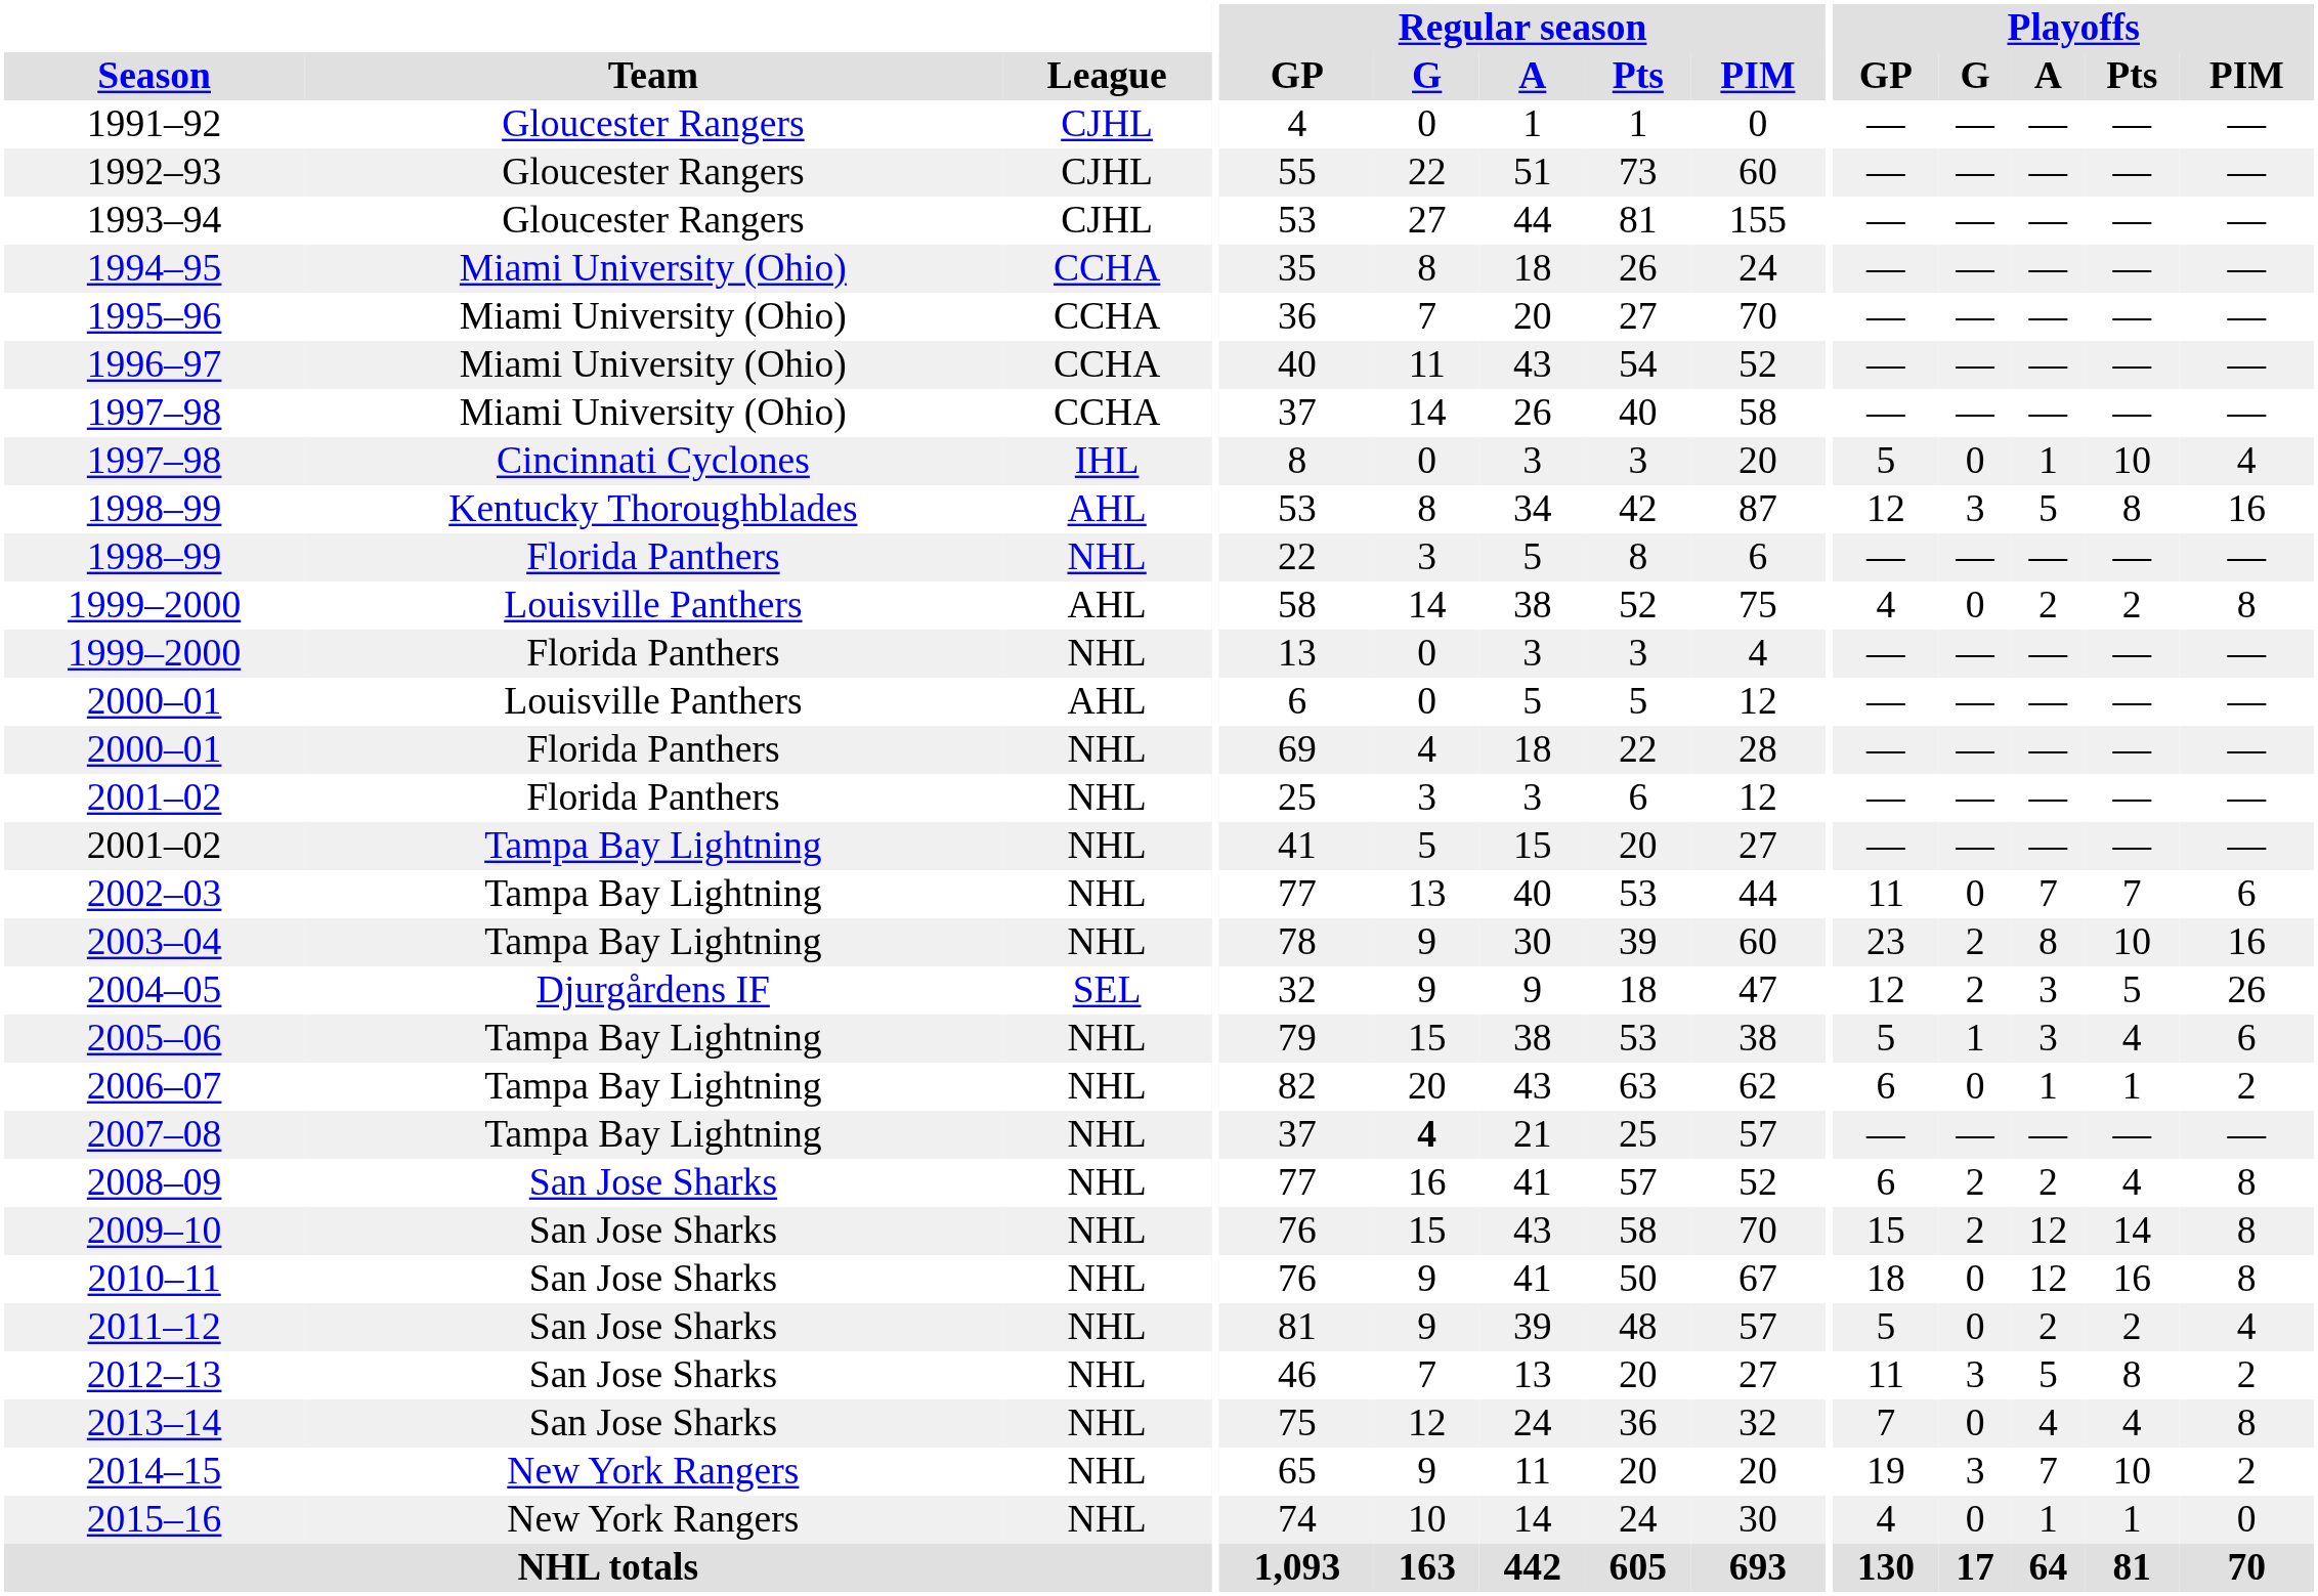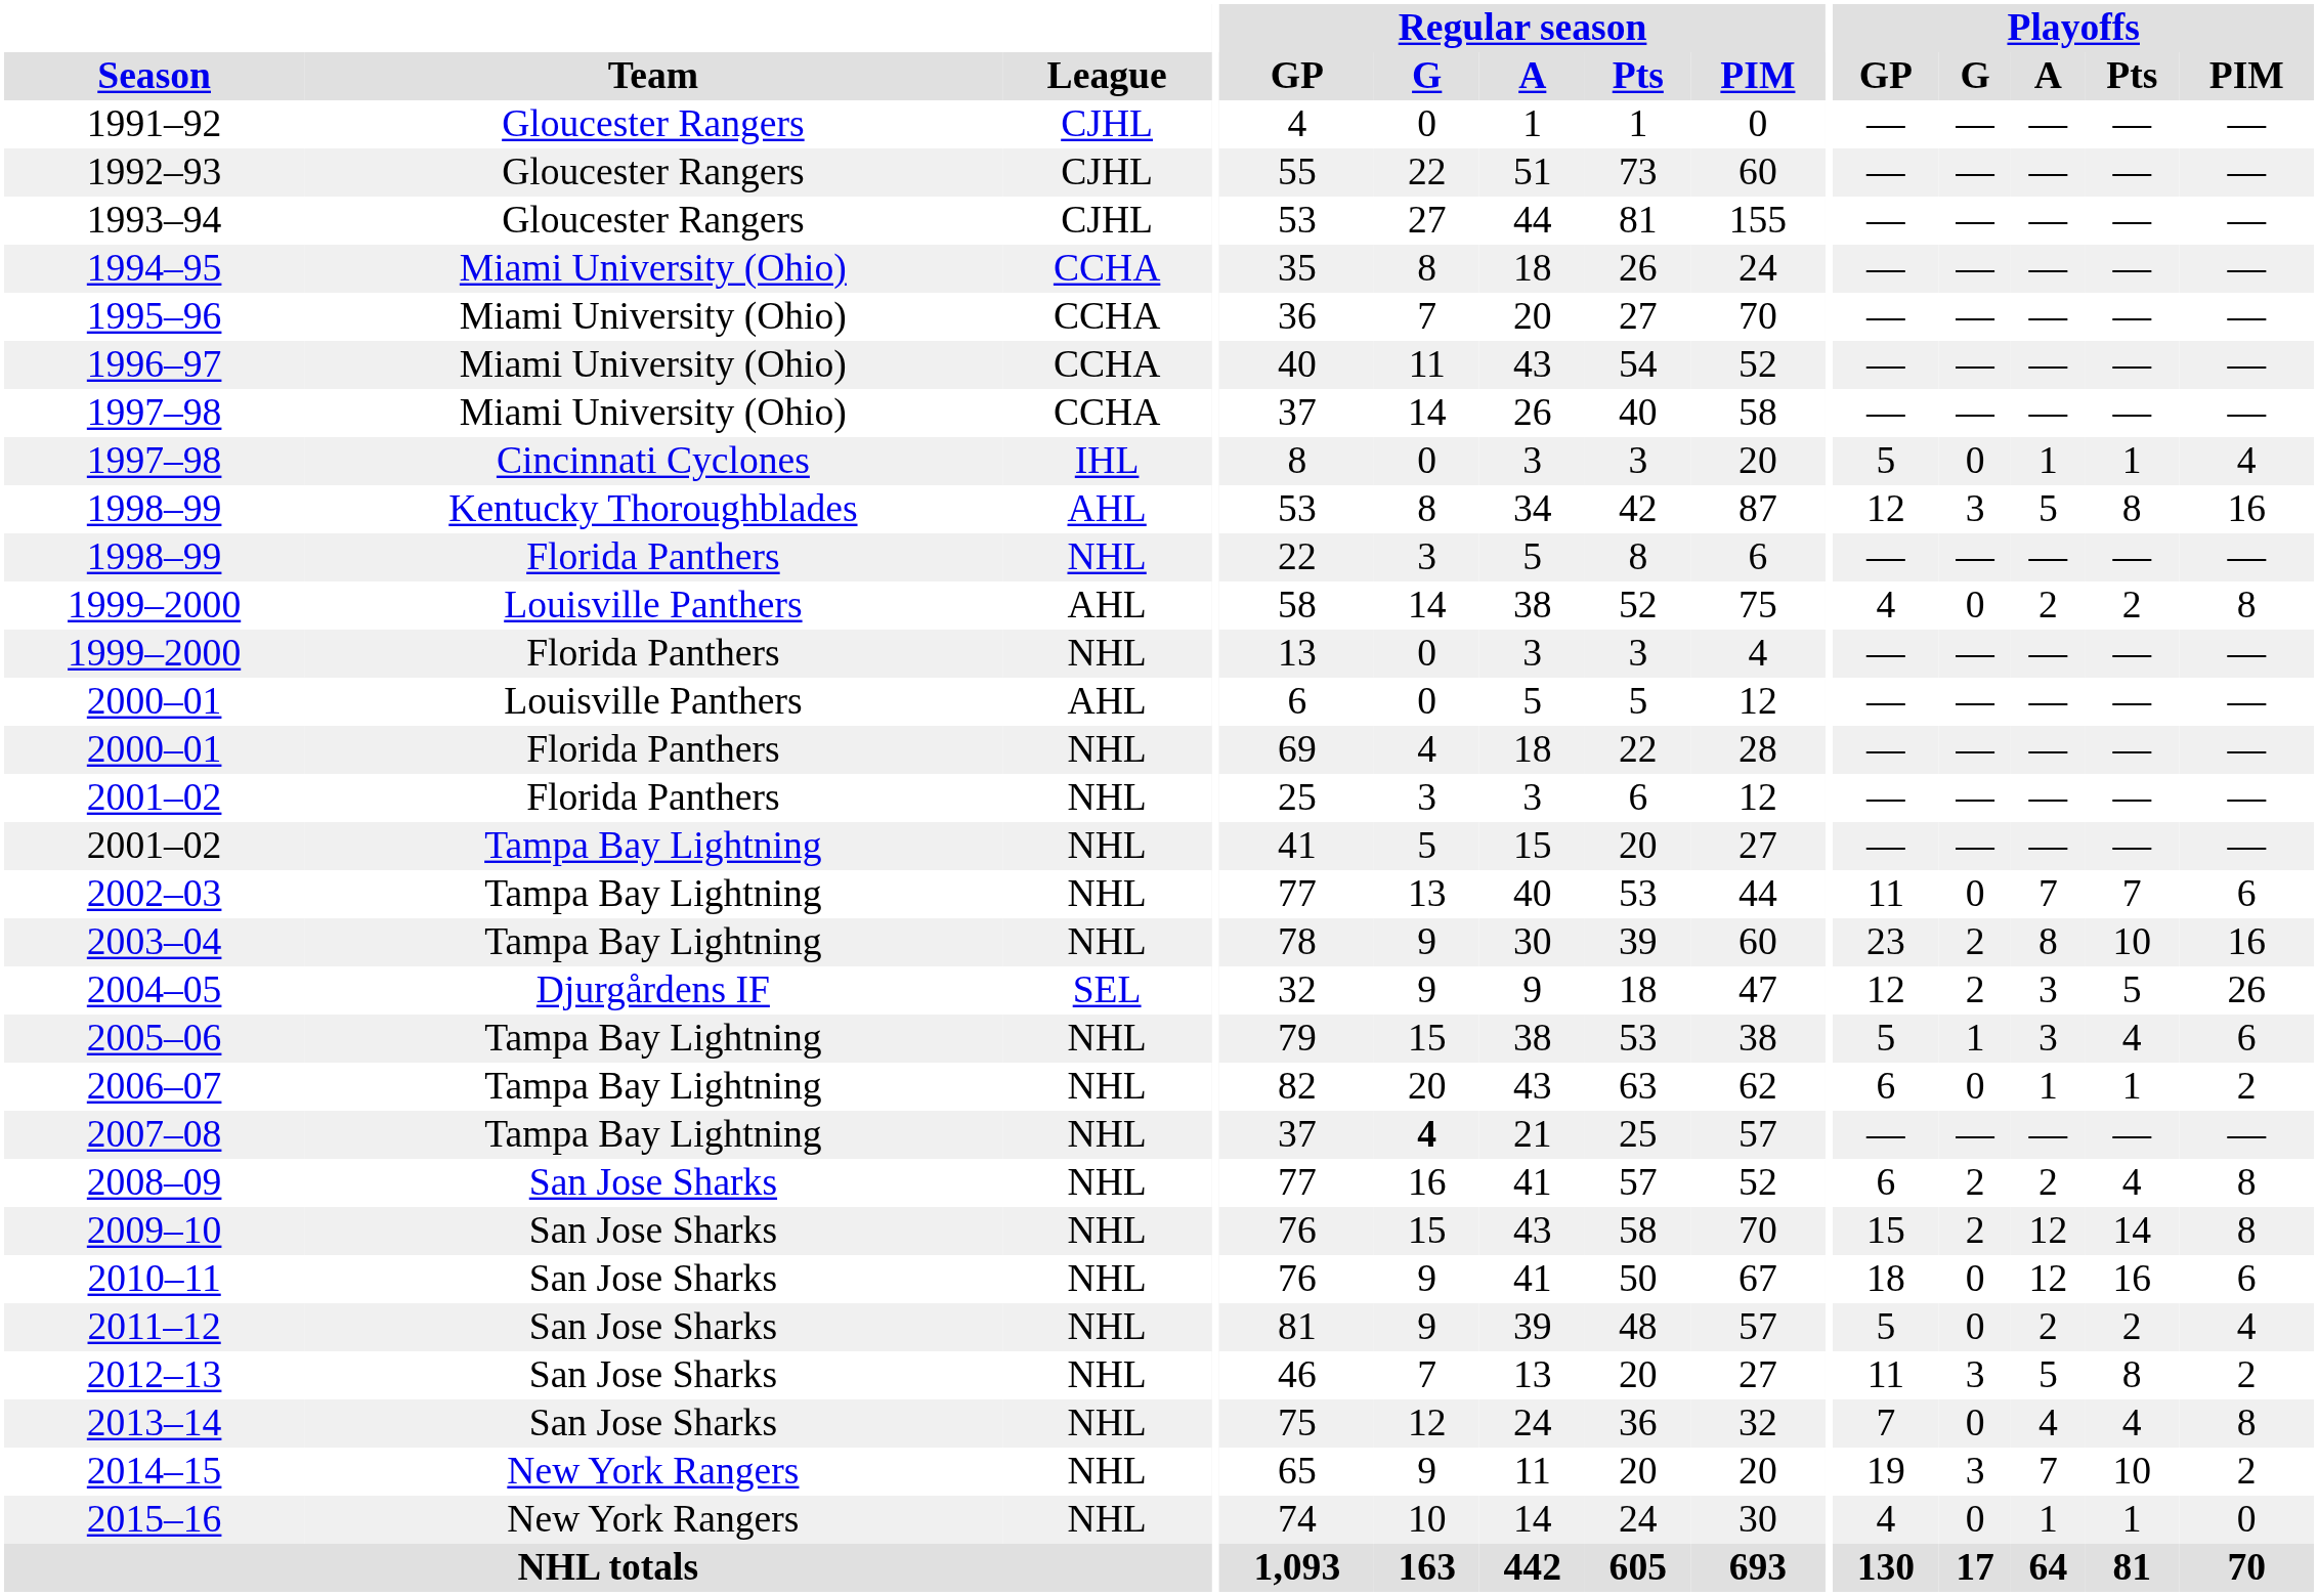 <table border="0" cellpadding="1" cellspacing="0" style="text-align:center; width:60em">
 <tr bgcolor="#e0e0e0">
 <th colspan="3" bgcolor="#ffffff"></th>
 <th rowspan="99" bgcolor="#ffffff"></th>
 <th colspan="5"><a href='#'>Regular season</a></th>
 <th rowspan="99" bgcolor="#ffffff"></th>
 <th colspan="5"><a href='#'>Playoffs</a></th>
 </tr>
 <tr bgcolor="#e0e0e0">
 <th><a href='#'>Season</a></th>
 <th>Team</th>
 <th>League</th>
 <th>GP</th>
 <th><a href='#'>G</a></th>
 <th><a href='#'>A</a></th>
 <th><a href='#'>Pts</a></th>
 <th><a href='#'>PIM</a></th>
 <th>GP</th>
 <th>G</th>
 <th>A</th>
 <th>Pts</th>
 <th>PIM</th>
 </tr>
 <tr>
 <td>1991–92</td>
 <td><a href='#'>Gloucester Rangers</a></td>
 <td><a href='#'>CJHL</a></td>
 <td>4</td>
 <td>0</td>
 <td>1</td>
 <td>1</td>
 <td>0</td>
 <td>—</td>
 <td>—</td>
 <td>—</td>
 <td>—</td>
 <td>—</td>
 </tr>
 <tr bgcolor="#f0f0f0">
 <td>1992–93</td>
 <td>Gloucester Rangers</td>
 <td>CJHL</td>
 <td>55</td>
 <td>22</td>
 <td>51</td>
 <td>73</td>
 <td>60</td>
 <td>—</td>
 <td>—</td>
 <td>—</td>
 <td>—</td>
 <td>—</td>
 </tr>
 <tr>
 <td>1993–94</td>
 <td>Gloucester Rangers</td>
 <td>CJHL</td>
 <td>53</td>
 <td>27</td>
 <td>44</td>
 <td>81</td>
 <td>155</td>
 <td>—</td>
 <td>—</td>
 <td>—</td>
 <td>—</td>
 <td>—</td>
 </tr>
 <tr bgcolor="#f0f0f0">
 <td><a href='#'>1994–95</a></td>
 <td><a href='#'>Miami University (Ohio)</a></td>
 <td><a href='#'>CCHA</a></td>
 <td>35</td>
 <td>8</td>
 <td>18</td>
 <td>26</td>
 <td>24</td>
 <td>—</td>
 <td>—</td>
 <td>—</td>
 <td>—</td>
 <td>—</td>
 </tr>
 <tr>
 <td><a href='#'>1995–96</a></td>
 <td>Miami University (Ohio)</td>
 <td>CCHA</td>
 <td>36</td>
 <td>7</td>
 <td>20</td>
 <td>27</td>
 <td>70</td>
 <td>—</td>
 <td>—</td>
 <td>—</td>
 <td>—</td>
 <td>—</td>
 </tr>
 <tr bgcolor="#f0f0f0">
 <td><a href='#'>1996–97</a></td>
 <td>Miami University (Ohio)</td>
 <td>CCHA</td>
 <td>40</td>
 <td>11</td>
 <td>43</td>
 <td>54</td>
 <td>52</td>
 <td>—</td>
 <td>—</td>
 <td>—</td>
 <td>—</td>
 <td>—</td>
 </tr>
 <tr>
 <td><a href='#'>1997–98</a></td>
 <td>Miami University (Ohio)</td>
 <td>CCHA</td>
 <td>37</td>
 <td>14</td>
 <td>26</td>
 <td>40</td>
 <td>58</td>
 <td>—</td>
 <td>—</td>
 <td>—</td>
 <td>—</td>
 <td>—</td>
 </tr>
 <tr bgcolor="#f0f0f0">
 <td><a href='#'>1997–98</a></td>
 <td><a href='#'>Cincinnati Cyclones</a></td>
 <td><a href='#'>IHL</a></td>
 <td>8</td>
 <td>0</td>
 <td>3</td>
 <td>3</td>
 <td>20</td>
 <td>5</td>
 <td>0</td>
 <td>1</td>
-<td>10</td>
+<td>1</td>
 <td>4</td>
 </tr>
 <tr>
 <td><a href='#'>1998–99</a></td>
 <td><a href='#'>Kentucky Thoroughblades</a></td>
 <td><a href='#'>AHL</a></td>
 <td>53</td>
 <td>8</td>
 <td>34</td>
 <td>42</td>
 <td>87</td>
 <td>12</td>
 <td>3</td>
 <td>5</td>
 <td>8</td>
 <td>16</td>
 </tr>
 <tr bgcolor="#f0f0f0">
 <td><a href='#'>1998–99</a></td>
 <td><a href='#'>Florida Panthers</a></td>
 <td><a href='#'>NHL</a></td>
 <td>22</td>
 <td>3</td>
 <td>5</td>
 <td>8</td>
 <td>6</td>
 <td>—</td>
 <td>—</td>
 <td>—</td>
 <td>—</td>
 <td>—</td>
 </tr>
 <tr>
 <td><a href='#'>1999–2000</a></td>
 <td><a href='#'>Louisville Panthers</a></td>
 <td>AHL</td>
 <td>58</td>
 <td>14</td>
 <td>38</td>
 <td>52</td>
 <td>75</td>
 <td>4</td>
 <td>0</td>
 <td>2</td>
 <td>2</td>
 <td>8</td>
 </tr>
 <tr bgcolor="#f0f0f0">
 <td><a href='#'>1999–2000</a></td>
 <td>Florida Panthers</td>
 <td>NHL</td>
 <td>13</td>
 <td>0</td>
 <td>3</td>
 <td>3</td>
 <td>4</td>
 <td>—</td>
 <td>—</td>
 <td>—</td>
 <td>—</td>
 <td>—</td>
 </tr>
 <tr>
 <td><a href='#'>2000–01</a></td>
 <td>Louisville Panthers</td>
 <td>AHL</td>
 <td>6</td>
 <td>0</td>
 <td>5</td>
 <td>5</td>
 <td>12</td>
 <td>—</td>
 <td>—</td>
 <td>—</td>
 <td>—</td>
 <td>—</td>
 </tr>
 <tr bgcolor="#f0f0f0">
 <td><a href='#'>2000–01</a></td>
 <td>Florida Panthers</td>
 <td>NHL</td>
 <td>69</td>
 <td>4</td>
 <td>18</td>
 <td>22</td>
 <td>28</td>
 <td>—</td>
 <td>—</td>
 <td>—</td>
 <td>—</td>
 <td>—</td>
 </tr>
 <tr>
 <td><a href='#'>2001–02</a></td>
 <td>Florida Panthers</td>
 <td>NHL</td>
 <td>25</td>
 <td>3</td>
 <td>3</td>
 <td>6</td>
 <td>12</td>
 <td>—</td>
 <td>—</td>
 <td>—</td>
 <td>—</td>
 <td>—</td>
 </tr>
 <tr bgcolor="#f0f0f0">
 <td>2001–02</td>
 <td><a href='#'>Tampa Bay Lightning</a></td>
 <td>NHL</td>
 <td>41</td>
 <td>5</td>
 <td>15</td>
 <td>20</td>
 <td>27</td>
 <td>—</td>
 <td>—</td>
 <td>—</td>
 <td>—</td>
 <td>—</td>
 </tr>
 <tr>
 <td><a href='#'>2002–03</a></td>
 <td>Tampa Bay Lightning</td>
 <td>NHL</td>
 <td>77</td>
 <td>13</td>
 <td>40</td>
 <td>53</td>
 <td>44</td>
 <td>11</td>
 <td>0</td>
 <td>7</td>
 <td>7</td>
 <td>6</td>
 </tr>
 <tr bgcolor="#f0f0f0">
 <td><a href='#'>2003–04</a></td>
 <td>Tampa Bay Lightning</td>
 <td>NHL</td>
 <td>78</td>
 <td>9</td>
 <td>30</td>
 <td>39</td>
 <td>60</td>
 <td>23</td>
 <td>2</td>
 <td>8</td>
 <td>10</td>
 <td>16</td>
 </tr>
 <tr>
 <td><a href='#'>2004–05</a></td>
 <td><a href='#'>Djurgårdens IF</a></td>
 <td><a href='#'>SEL</a></td>
 <td>32</td>
 <td>9</td>
 <td>9</td>
 <td>18</td>
 <td>47</td>
 <td>12</td>
 <td>2</td>
 <td>3</td>
 <td>5</td>
 <td>26</td>
 </tr>
 <tr bgcolor="#f0f0f0">
 <td><a href='#'>2005–06</a></td>
 <td>Tampa Bay Lightning</td>
 <td>NHL</td>
 <td>79</td>
 <td>15</td>
 <td>38</td>
 <td>53</td>
 <td>38</td>
 <td>5</td>
 <td>1</td>
 <td>3</td>
 <td>4</td>
 <td>6</td>
 </tr>
 <tr>
 <td><a href='#'>2006–07</a></td>
 <td>Tampa Bay Lightning</td>
 <td>NHL</td>
 <td>82</td>
 <td>20</td>
 <td>43</td>
 <td>63</td>
 <td>62</td>
 <td>6</td>
 <td>0</td>
 <td>1</td>
 <td>1</td>
 <td>2</td>
 </tr>
 <tr bgcolor="#f0f0f0">
 <td><a href='#'>2007–08</a></td>
 <td>Tampa Bay Lightning</td>
 <td>NHL</td>
 <td>37</td>
 <td><strong>4</strong></td>
 <td>21</td>
 <td>25</td>
 <td>57</td>
 <td>—</td>
 <td>—</td>
 <td>—</td>
 <td>—</td>
 <td>—</td>
 </tr>
 <tr>
 <td><a href='#'>2008–09</a></td>
 <td><a href='#'>San Jose Sharks</a></td>
 <td>NHL</td>
 <td>77</td>
 <td>16</td>
 <td>41</td>
 <td>57</td>
 <td>52</td>
 <td>6</td>
 <td>2</td>
 <td>2</td>
 <td>4</td>
 <td>8</td>
 </tr>
 <tr bgcolor="#f0f0f0">
 <td><a href='#'>2009–10</a></td>
 <td>San Jose Sharks</td>
 <td>NHL</td>
 <td>76</td>
 <td>15</td>
 <td>43</td>
 <td>58</td>
 <td>70</td>
 <td>15</td>
 <td>2</td>
 <td>12</td>
 <td>14</td>
 <td>8</td>
 </tr>
 <tr>
 <td><a href='#'>2010–11</a></td>
 <td>San Jose Sharks</td>
 <td>NHL</td>
 <td>76</td>
 <td>9</td>
 <td>41</td>
 <td>50</td>
 <td>67</td>
 <td>18</td>
 <td>0</td>
 <td>12</td>
 <td>16</td>
-<td>8</td>
+<td>6</td>
 </tr>
 <tr bgcolor="#f0f0f0">
 <td><a href='#'>2011–12</a></td>
 <td>San Jose Sharks</td>
 <td>NHL</td>
 <td>81</td>
 <td>9</td>
 <td>39</td>
 <td>48</td>
 <td>57</td>
 <td>5</td>
 <td>0</td>
 <td>2</td>
 <td>2</td>
 <td>4</td>
 </tr>
 <tr>
 <td><a href='#'>2012–13</a></td>
 <td>San Jose Sharks</td>
 <td>NHL</td>
 <td>46</td>
 <td>7</td>
 <td>13</td>
 <td>20</td>
 <td>27</td>
 <td>11</td>
 <td>3</td>
 <td>5</td>
 <td>8</td>
 <td>2</td>
 </tr>
 <tr bgcolor="#f0f0f0">
 <td><a href='#'>2013–14</a></td>
 <td>San Jose Sharks</td>
 <td>NHL</td>
 <td>75</td>
 <td>12</td>
 <td>24</td>
 <td>36</td>
 <td>32</td>
 <td>7</td>
 <td>0</td>
 <td>4</td>
 <td>4</td>
 <td>8</td>
 </tr>
 <tr>
 <td><a href='#'>2014–15</a></td>
 <td><a href='#'>New York Rangers</a></td>
 <td>NHL</td>
 <td>65</td>
 <td>9</td>
 <td>11</td>
 <td>20</td>
 <td>20</td>
 <td>19</td>
 <td>3</td>
 <td>7</td>
 <td>10</td>
 <td>2</td>
 </tr>
 <tr bgcolor="#f0f0f0">
 <td><a href='#'>2015–16</a></td>
 <td>New York Rangers</td>
 <td>NHL</td>
 <td>74</td>
 <td>10</td>
 <td>14</td>
 <td>24</td>
 <td>30</td>
 <td>4</td>
 <td>0</td>
 <td>1</td>
 <td>1</td>
 <td>0</td>
 </tr>
 <tr bgcolor="#e0e0e0">
 <th colspan="3">NHL totals</th>
 <th>1,093</th>
 <th>163</th>
 <th>442</th>
 <th>605</th>
 <th>693</th>
 <th>130</th>
 <th>17</th>
 <th>64</th>
 <th>81</th>
 <th>70</th>
 </tr>
 </table>
